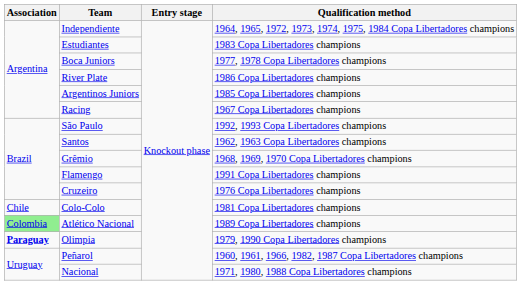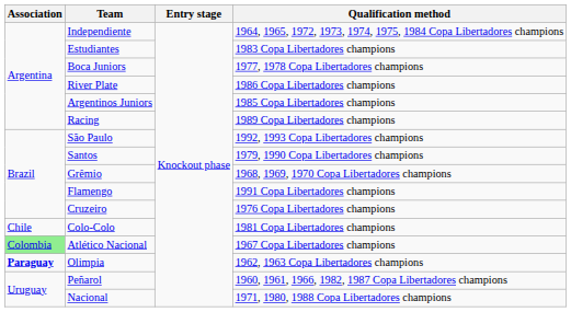 <table class="wikitable">
 <tr>
 <th>Association</th>
 <th>Team </th>
 <th>Entry stage</th>
 <th>Qualification method</th>
 </tr>
 <tr>
 <td rowspan=6> <a href='#'>Argentina</a><br></td>
 <td><a href='#'>Independiente</a> </td>
 <td rowspan=16><a href='#'>Knockout phase</a></td>
 <td><a href='#'>1964</a>, <a href='#'>1965</a>, <a href='#'>1972</a>, <a href='#'>1973</a>, <a href='#'>1974</a>, <a href='#'>1975</a>, <a href='#'>1984 Copa Libertadores</a> champions</td>
 </tr>
 <tr>
 <td><a href='#'>Estudiantes</a> </td>
 <td><a href='#'>1983 Copa Libertadores</a> champions</td>
 </tr>
 <tr>
 <td><a href='#'>Boca Juniors</a> </td>
 <td><a href='#'>1977</a>, <a href='#'>1978 Copa Libertadores</a> champions</td>
 </tr>
 <tr>
 <td><a href='#'>River Plate</a> </td>
 <td><a href='#'>1986 Copa Libertadores</a> champions</td>
 </tr>
 <tr>
 <td><a href='#'>Argentinos Juniors</a> </td>
 <td><a href='#'>1985 Copa Libertadores</a> champions</td>
 </tr>
 <tr>
 <td><a href='#'>Racing</a> </td>
-<td><a href='#'>1967 Copa Libertadores</a> champions</td>
+<td><a href='#'>1989 Copa Libertadores</a> champions</td>
 </tr>
 <tr>
 <td rowspan=5> <a href='#'>Brazil</a><br></td>
 <td><a href='#'>São Paulo</a> </td>
 <td><a href='#'>1992</a>, <a href='#'>1993 Copa Libertadores</a> champions</td>
 </tr>
 <tr>
 <td><a href='#'>Santos</a> </td>
-<td><a href='#'>1962</a>, <a href='#'>1963 Copa Libertadores</a> champions</td>
+<td><a href='#'>1979</a>, <a href='#'>1990 Copa Libertadores</a> champions</td>
 </tr>
 <tr>
 <td><a href='#'>Grêmio</a> </td>
 <td><a href='#'>1968</a>, <a href='#'>1969</a>, <a href='#'>1970 Copa Libertadores</a> champions</td>
 </tr>
 <tr>
 <td><a href='#'>Flamengo</a> </td>
 <td><a href='#'>1991 Copa Libertadores</a> champions</td>
 </tr>
 <tr>
 <td><a href='#'>Cruzeiro</a> </td>
 <td><a href='#'>1976 Copa Libertadores</a> champions</td>
 </tr>
 <tr>
 <td> <a href='#'>Chile</a><br></td>
 <td><a href='#'>Colo-Colo</a> </td>
 <td><a href='#'>1981 Copa Libertadores</a> champions</td>
 </tr>
 <tr>
 <td style="background: lightgreen;"> <a href='#'>Colombia</a><br></td>
 <td><a href='#'>Atlético Nacional</a> </td>
-<td><a href='#'>1989 Copa Libertadores</a> champions</td>
+<td><a href='#'>1967 Copa Libertadores</a> champions</td>
 </tr>
 <tr>
 <td><strong> <a href='#'>Paraguay</a><br></strong></td>
 <td><a href='#'>Olimpia</a> </td>
-<td><a href='#'>1979</a>, <a href='#'>1990 Copa Libertadores</a> champions</td>
+<td><a href='#'>1962</a>, <a href='#'>1963 Copa Libertadores</a> champions</td>
 </tr>
 <tr>
 <td rowspan=2> <a href='#'>Uruguay</a><br></td>
 <td><a href='#'>Peñarol</a> </td>
 <td><a href='#'>1960</a>, <a href='#'>1961</a>, <a href='#'>1966</a>, <a href='#'>1982</a>, <a href='#'>1987 Copa Libertadores</a> champions</td>
 </tr>
 <tr>
 <td><a href='#'>Nacional</a> </td>
 <td><a href='#'>1971</a>, <a href='#'>1980</a>, <a href='#'>1988 Copa Libertadores</a> champions</td>
 </tr>
 </table>
